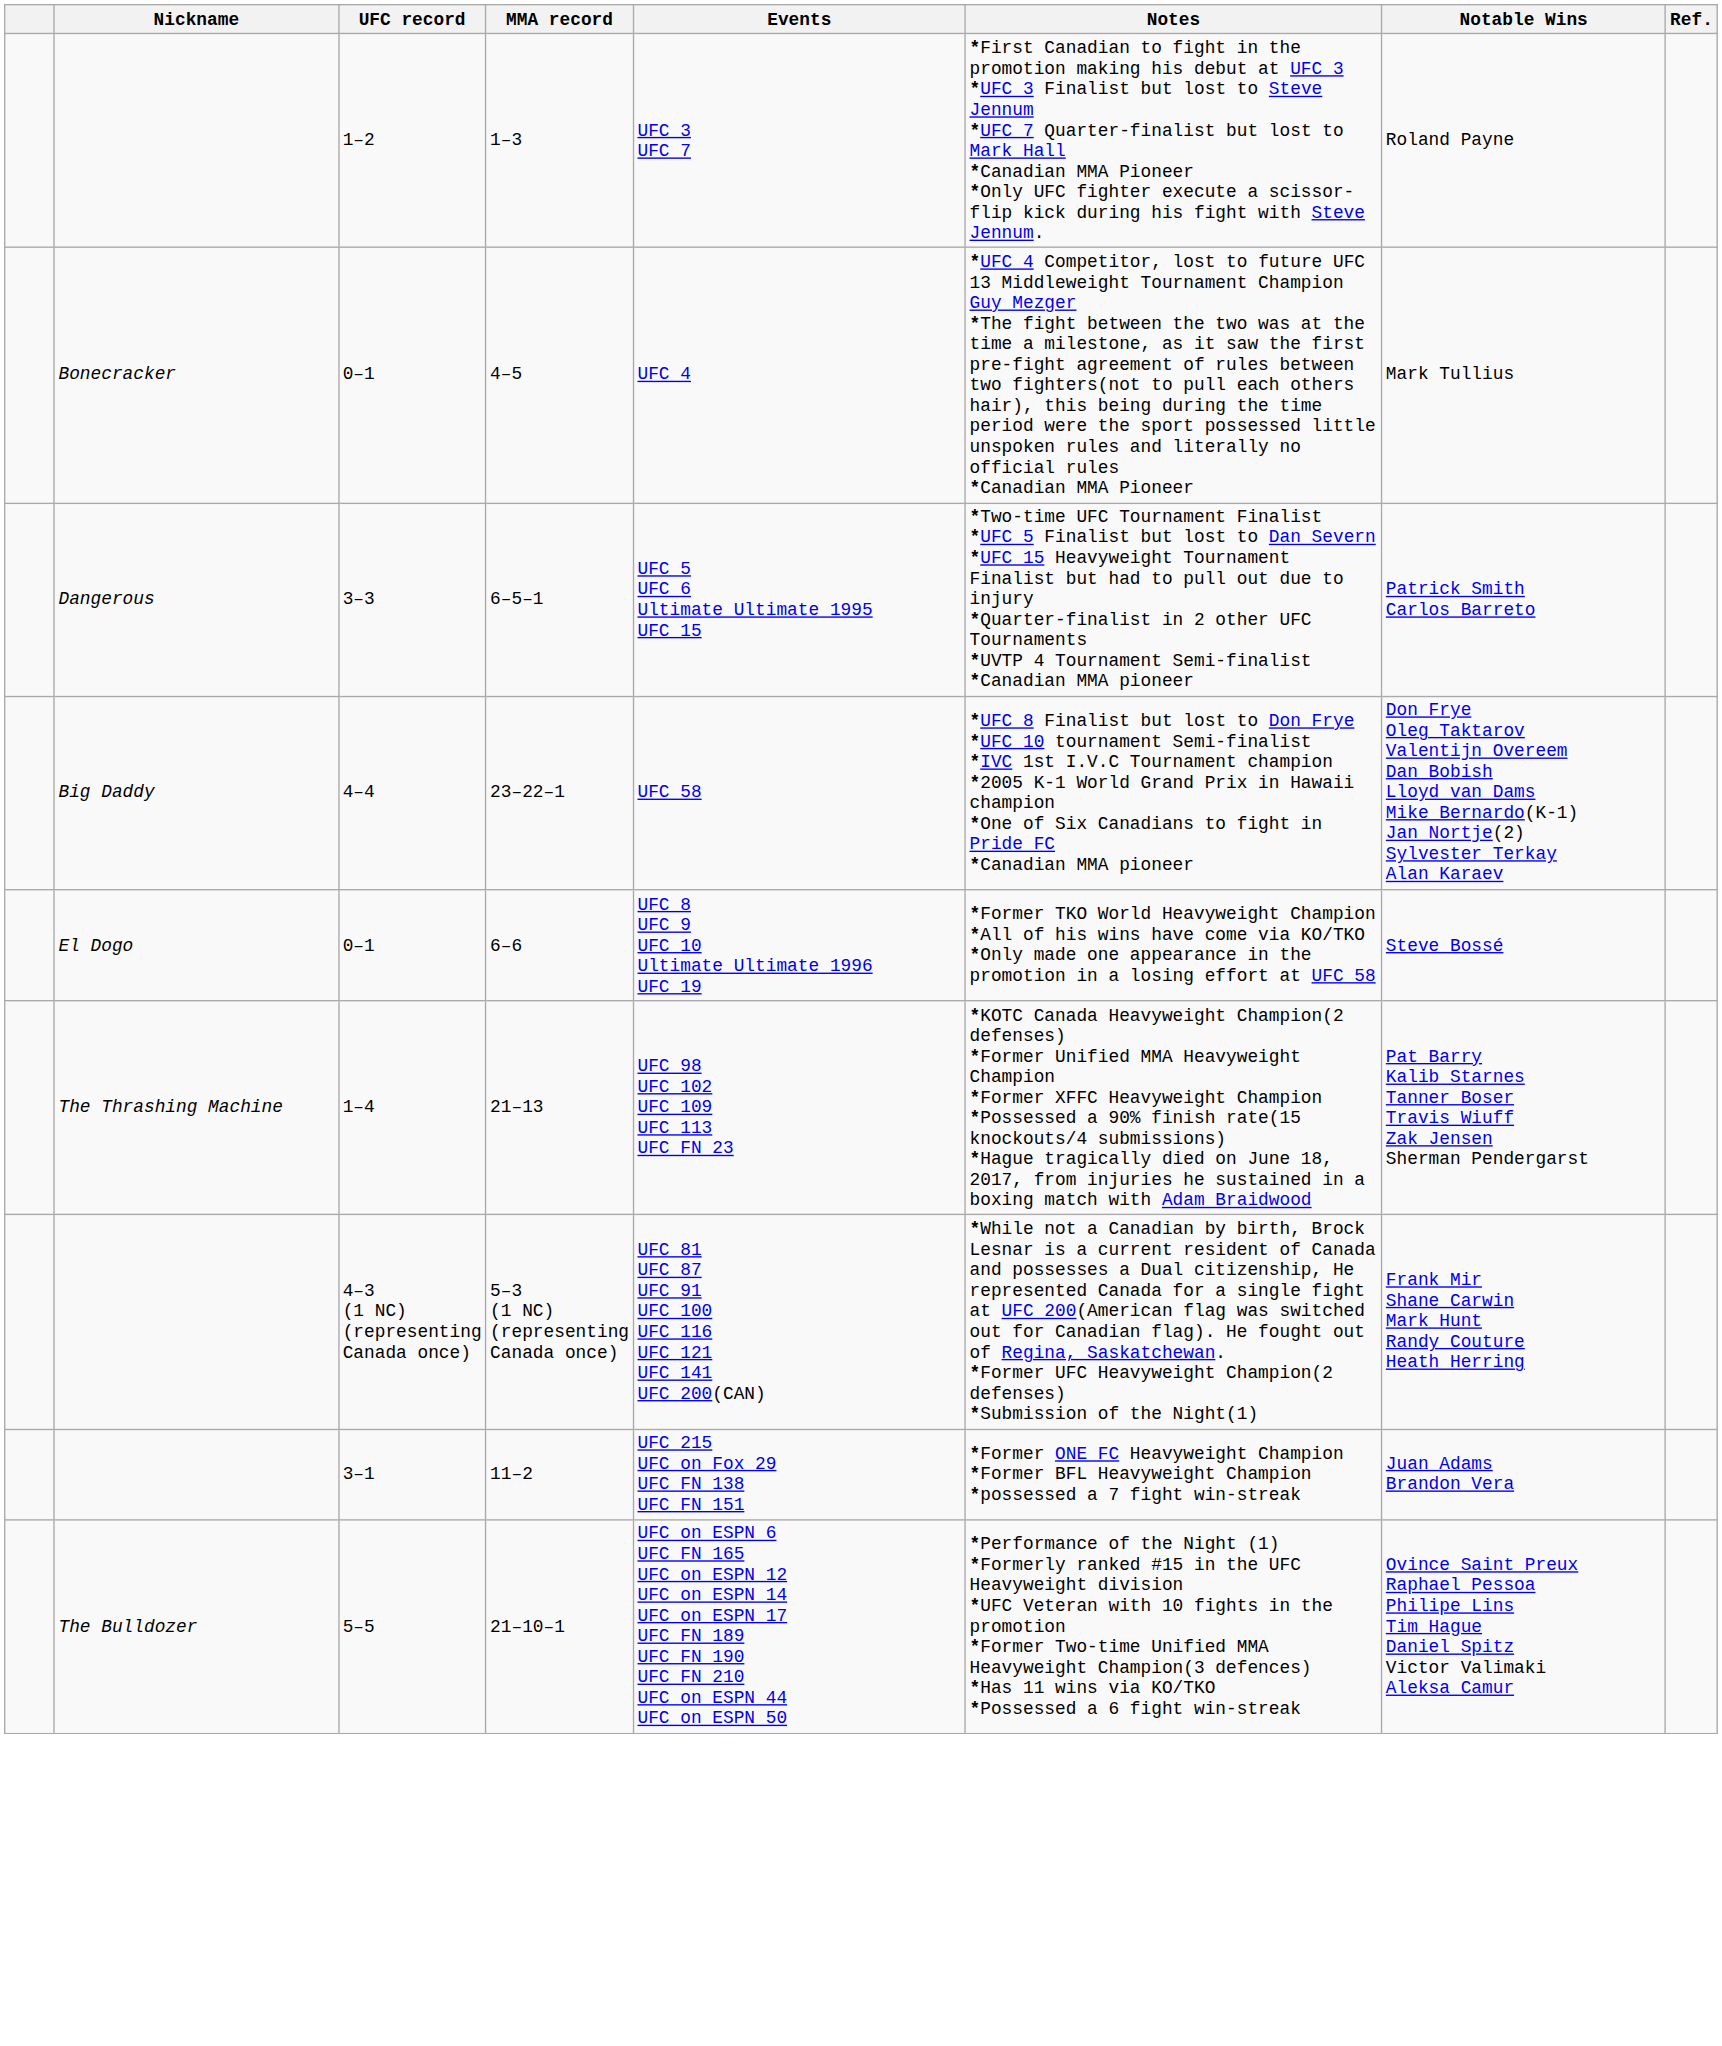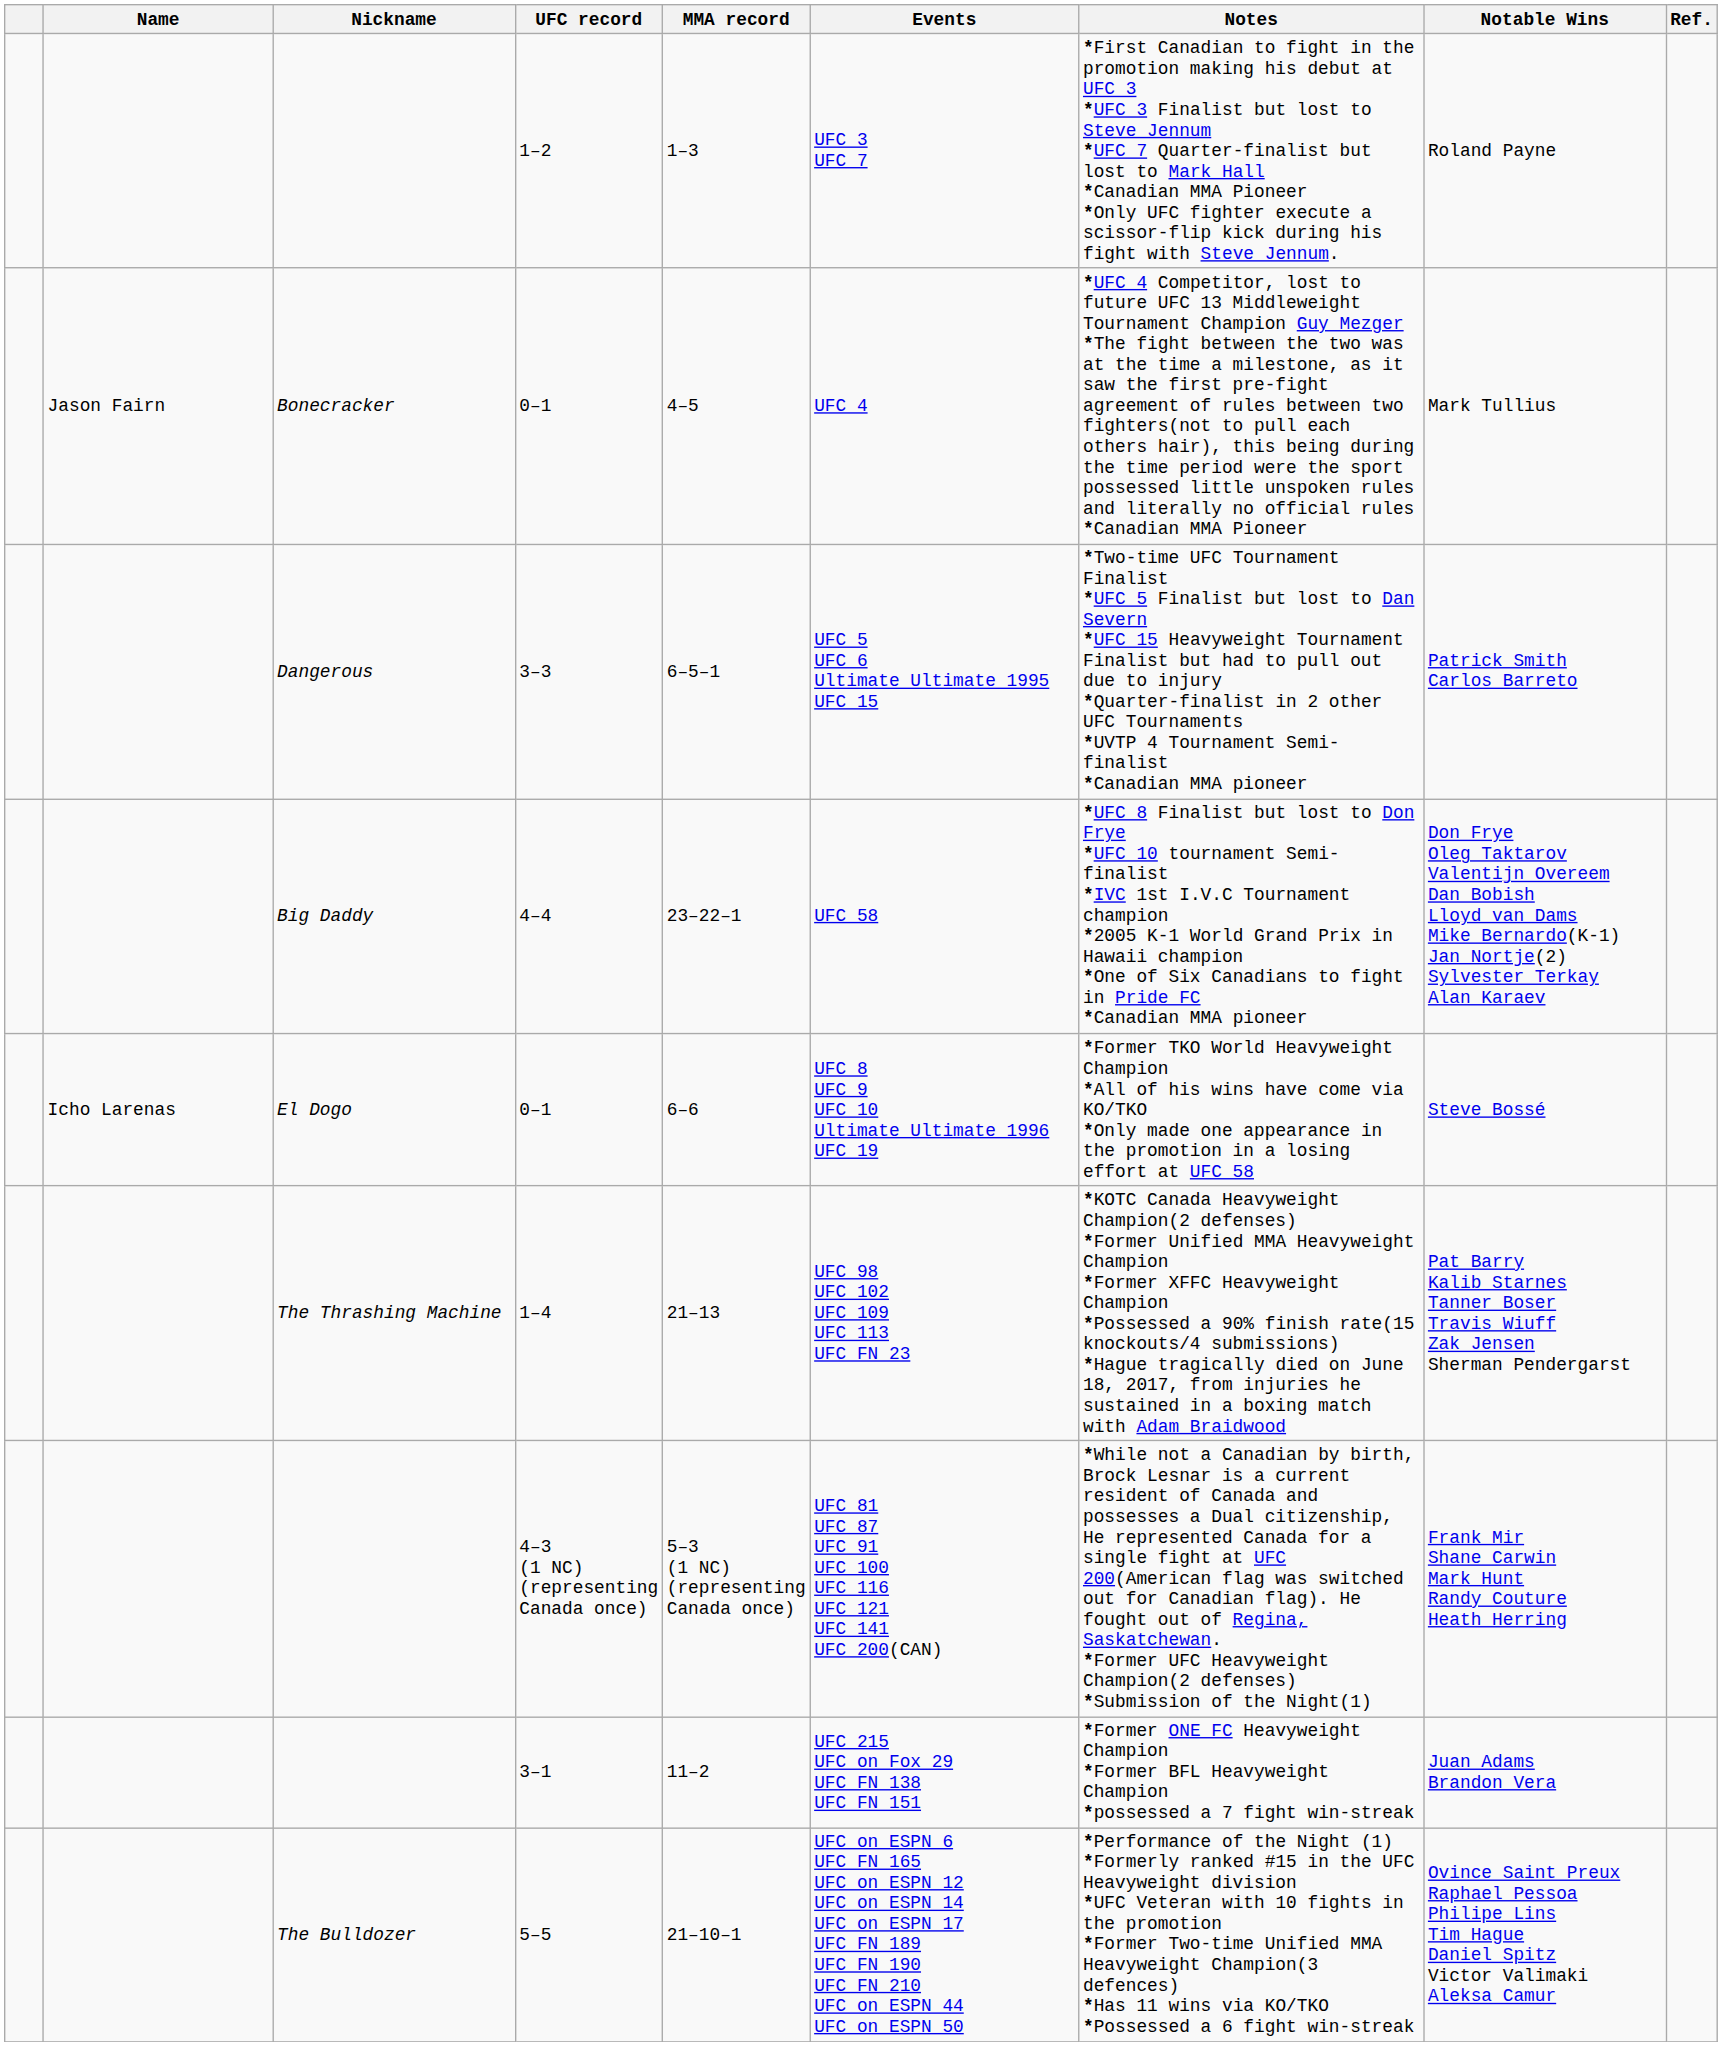 <table class="wikitable sortable" style=" style="width:80%; text-align:center">
 <tr>
 <th width=3%></th>
+<th style="width:17%;">Name</th>
 <th style="width:17%;">Nickname</th>
 <th data-sort-type="number">UFC record</th>
 <th data-sort-type="number">MMA record</th>
 <th style="width:20%;">Events</th>
 <th style="width:25%;">Notes</th>
 <th style="width:17%;">Notable Wins</th>
 <th style="width:3%;">Ref.</th>
 </tr>
 <tr>
 <td></td>
 <td></td>
+<td></td>
 <td>1–2</td>
 <td>1–3</td>
 <td><a href='#'>UFC 3</a><br> <a href='#'>UFC 7</a></td>
 <td><strong>*</strong>First Canadian to fight in the promotion making his debut at <a href='#'>UFC 3</a><br> <strong>*</strong><a href='#'>UFC 3</a> Finalist but lost to <a href='#'>Steve Jennum</a><br> <strong>*</strong><a href='#'>UFC 7</a> Quarter-finalist but lost to <a href='#'>Mark Hall</a><br> <strong>*</strong>Canadian MMA Pioneer<br> <strong>*</strong>Only UFC fighter execute a scissor-flip kick during his fight with <a href='#'>Steve Jennum</a>.</td>
 <td>Roland Payne</td>
 <td></td>
 </tr>
 <tr>
 <td></td>
+<td>Jason Fairn</td>
 <td><em>Bonecracker</em></td>
 <td>0–1</td>
 <td>4–5</td>
 <td><a href='#'>UFC 4</a></td>
 <td><strong>*</strong><a href='#'>UFC 4</a> Competitor, lost to future UFC 13 Middleweight Tournament Champion <a href='#'>Guy Mezger</a><br> <strong>*</strong>The fight between the two was at the time a milestone, as it saw the first pre-fight agreement of rules between two fighters(not to pull each others hair), this being during the time period were the sport possessed little unspoken rules and literally no official rules<br> <strong>*</strong>Canadian MMA Pioneer</td>
 <td>Mark Tullius</td>
 <td></td>
 </tr>
 <tr>
+<td></td>
 <td></td>
 <td><em>Dangerous</em></td>
 <td>3–3</td>
 <td>6–5–1</td>
 <td><a href='#'>UFC 5</a><br> <a href='#'>UFC 6</a><br> <a href='#'>Ultimate Ultimate 1995</a><br> <a href='#'>UFC 15</a></td>
 <td><strong>*</strong>Two-time UFC Tournament Finalist<br> <strong>*</strong><a href='#'>UFC 5</a> Finalist but lost to <a href='#'>Dan Severn</a><br> <strong>*</strong><a href='#'>UFC 15</a> Heavyweight Tournament Finalist but had to pull out due to injury<br> <strong>*</strong>Quarter-finalist in 2 other UFC Tournaments<br> <strong>*</strong>UVTP 4 Tournament Semi-finalist<br> <strong>*</strong>Canadian MMA pioneer</td>
 <td><a href='#'>Patrick Smith</a><br> <a href='#'>Carlos Barreto</a></td>
 <td></td>
 </tr>
 <tr>
 <td></td>
+<td></td>
 <td><em>Big Daddy</em></td>
 <td>4–4</td>
 <td>23–22–1</td>
 <td><a href='#'>UFC 58</a></td>
 <td><strong>*</strong><a href='#'>UFC 8</a> Finalist but lost to <a href='#'>Don Frye</a><br> <strong>*</strong><a href='#'>UFC 10</a> tournament Semi-finalist<br> <strong>*</strong><a href='#'>IVC</a> 1st I.V.C Tournament champion<br> <strong>*</strong>2005 K-1 World Grand Prix in Hawaii champion<br> <strong>*</strong>One of Six Canadians to fight in <a href='#'>Pride FC</a><br> <strong>*</strong>Canadian MMA pioneer</td>
 <td><a href='#'>Don Frye</a><br> <a href='#'>Oleg Taktarov</a> <br> <a href='#'>Valentijn Overeem</a><br> <a href='#'>Dan Bobish</a><br> <a href='#'>Lloyd van Dams</a><br> <a href='#'>Mike Bernardo</a>(K-1)<br> <a href='#'>Jan Nortje</a>(2)<br> <a href='#'>Sylvester Terkay</a><br> <a href='#'>Alan Karaev</a></td>
 <td></td>
 </tr>
 <tr>
 <td></td>
+<td>Icho Larenas</td>
 <td><em>El Dogo</em></td>
 <td>0–1</td>
 <td>6–6</td>
 <td><a href='#'>UFC 8</a><br> <a href='#'>UFC 9</a><br> <a href='#'>UFC 10</a> <br> <a href='#'>Ultimate Ultimate 1996</a><br> <a href='#'>UFC 19</a></td>
 <td><strong>*</strong>Former TKO World Heavyweight Champion<br> <strong>*</strong>All of his wins have come via KO/TKO<br> <strong>*</strong>Only made one appearance in the promotion in a losing effort at <a href='#'>UFC 58</a></td>
 <td><a href='#'>Steve Bossé</a></td>
 <td></td>
 </tr>
 <tr>
+<td></td>
 <td></td>
 <td><em>The Thrashing Machine</em></td>
 <td>1–4</td>
 <td>21–13</td>
 <td><a href='#'>UFC 98</a><br> <a href='#'>UFC 102</a><br> <a href='#'>UFC 109</a><br> <a href='#'>UFC 113</a><br> <a href='#'>UFC FN 23</a></td>
 <td><strong>*</strong>KOTC Canada Heavyweight Champion(2 defenses)<br> <strong>*</strong>Former Unified MMA Heavyweight Champion<br> <strong>*</strong>Former XFFC Heavyweight Champion<br> <strong>*</strong>Possessed a 90% finish rate(15 knockouts/4 submissions)<br> <strong>*</strong>Hague tragically died on June 18, 2017, from injuries he sustained in a boxing match with <a href='#'>Adam Braidwood</a></td>
 <td><a href='#'>Pat Barry</a> <br> <a href='#'>Kalib Starnes</a> <br> <a href='#'>Tanner Boser</a><br> <a href='#'>Travis Wiuff</a><br> <a href='#'>Zak Jensen</a><br> Sherman Pendergarst</td>
 <td></td>
 </tr>
 <tr>
 <td></td>
 <td></td>
+<td></td>
 <td>4–3<br> (1 NC)<br> (representing Canada once)</td>
 <td>5–3<br> (1 NC)<br> (representing Canada once)</td>
 <td><a href='#'>UFC 81</a><br> <a href='#'>UFC 87</a><br> <a href='#'>UFC 91</a><br> <a href='#'>UFC 100</a><br> <a href='#'>UFC 116</a><br> <a href='#'>UFC 121</a><br> <a href='#'>UFC 141</a><br> <a href='#'>UFC 200</a>(CAN)</td>
 <td><strong>*</strong>While not a Canadian by birth, Brock Lesnar is a current resident of Canada and possesses a Dual citizenship, He represented Canada for a single fight at <a href='#'>UFC 200</a>(American flag was switched out for Canadian flag). He fought out of <a href='#'>Regina, Saskatchewan</a>.<br> <strong>*</strong>Former UFC Heavyweight Champion(2 defenses)<br> <strong>*</strong>Submission of the Night(1)</td>
 <td><a href='#'>Frank Mir</a><br> <a href='#'>Shane Carwin</a><br> <a href='#'>Mark Hunt</a><br> <a href='#'>Randy Couture</a><br> <a href='#'>Heath Herring</a></td>
 <td></td>
 </tr>
 <tr>
+<td></td>
 <td></td>
 <td></td>
 <td>3–1</td>
 <td>11–2</td>
 <td><a href='#'>UFC 215</a><br> <a href='#'>UFC on Fox 29</a><br> <a href='#'>UFC FN 138</a><br> <a href='#'>UFC FN 151</a></td>
 <td><strong>*</strong>Former <a href='#'>ONE FC</a> Heavyweight Champion<br> <strong>*</strong>Former BFL Heavyweight Champion<br> <strong>*</strong>possessed a 7 fight win-streak</td>
 <td><a href='#'>Juan Adams</a><br> <a href='#'>Brandon Vera</a></td>
 <td></td>
 </tr>
 <tr>
 <td></td>
+<td></td>
 <td><em>The Bulldozer</em></td>
 <td>5–5</td>
 <td>21–10–1</td>
 <td><a href='#'>UFC on ESPN 6</a><br> <a href='#'>UFC FN 165</a><br> <a href='#'>UFC on ESPN 12</a><br> <a href='#'>UFC on ESPN 14</a><br> <a href='#'>UFC on ESPN 17</a><br> <a href='#'>UFC FN 189</a><br> <a href='#'>UFC FN 190</a><br> <a href='#'>UFC FN 210</a><br> <a href='#'>UFC on ESPN 44</a><br> <a href='#'>UFC on ESPN 50</a></td>
 <td><strong>*</strong>Performance of the Night (1)<br> <strong>*</strong>Formerly ranked #15 in the UFC Heavyweight division<br> <strong>*</strong>UFC Veteran with 10 fights in the  promotion<br> <strong>*</strong>Former Two-time Unified MMA Heavyweight Champion(3 defences)<br> <strong>*</strong>Has 11 wins via KO/TKO<br> <strong>*</strong>Possessed a 6 fight win-streak</td>
 <td><a href='#'>Ovince Saint Preux</a><br><a href='#'>Raphael Pessoa</a><br> <a href='#'>Philipe Lins</a><br><a href='#'>Tim Hague</a><br> <a href='#'>Daniel Spitz</a><br> Victor Valimaki<br> <a href='#'>Aleksa Camur</a></td>
 <td></td>
 </tr>
 </table>
